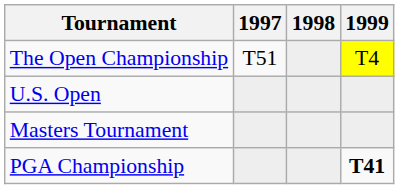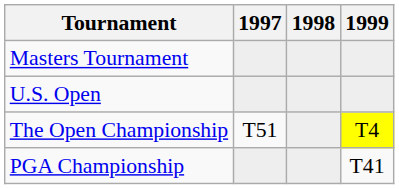 <table class="wikitable" style="font-size:95%;text-align:center;">
 <tr>
 <th>Tournament</th>
 <th>1997</th>
 <th>1998</th>
 <th>1999</th>
 </tr>
 <tr>
-<td align=left><a href='#'>The Open Championship</a></td>
-<td>T51</td>
+<td align=left><a href='#'>Masters Tournament</a></td>
 <td style="background:#eeeeee;"></td>
-<td style="background:yellow;">T4</td>
+<td style="background:#eeeeee;"></td>
+<td style="background:#eeeeee;"></td>
 </tr>
 <tr>
 <td align=left><a href='#'>U.S. Open</a></td>
 <td style="background:#eeeeee;"></td>
 <td style="background:#eeeeee;"></td>
 <td style="background:#eeeeee;"></td>
 </tr>
 <tr>
-<td align=left><a href='#'>Masters Tournament</a></td>
+<td align=left><a href='#'>The Open Championship</a></td>
+<td>T51</td>
 <td style="background:#eeeeee;"></td>
-<td style="background:#eeeeee;"></td>
-<td style="background:#eeeeee;"></td>
+<td style="background:yellow;">T4</td>
 </tr>
 <tr>
 <td align=left><a href='#'>PGA Championship</a></td>
 <td style="background:#eeeeee;"></td>
 <td style="background:#eeeeee;"></td>
-<td><strong>T41</strong></td>
+<td>T41</td>
 </tr>
 </table>
